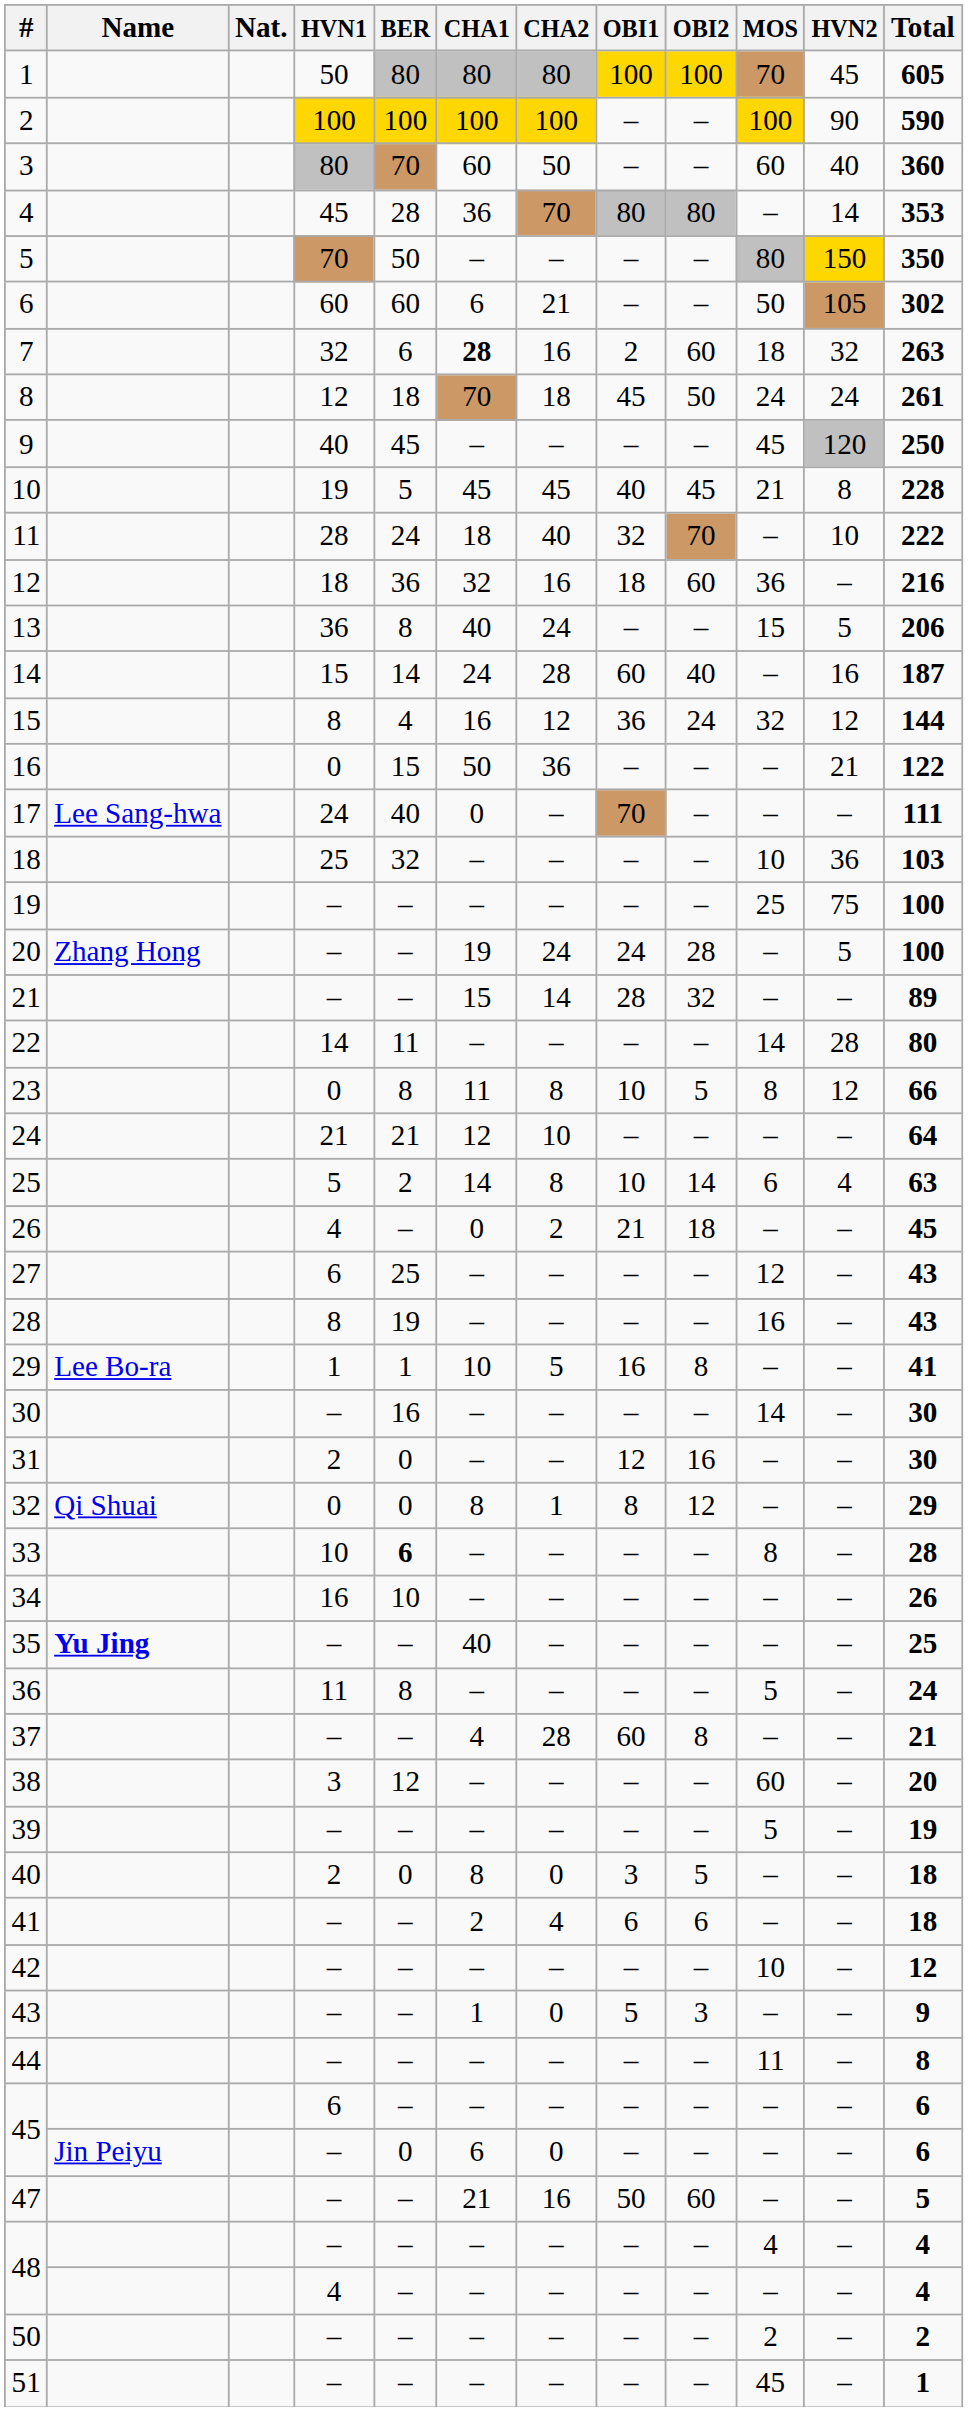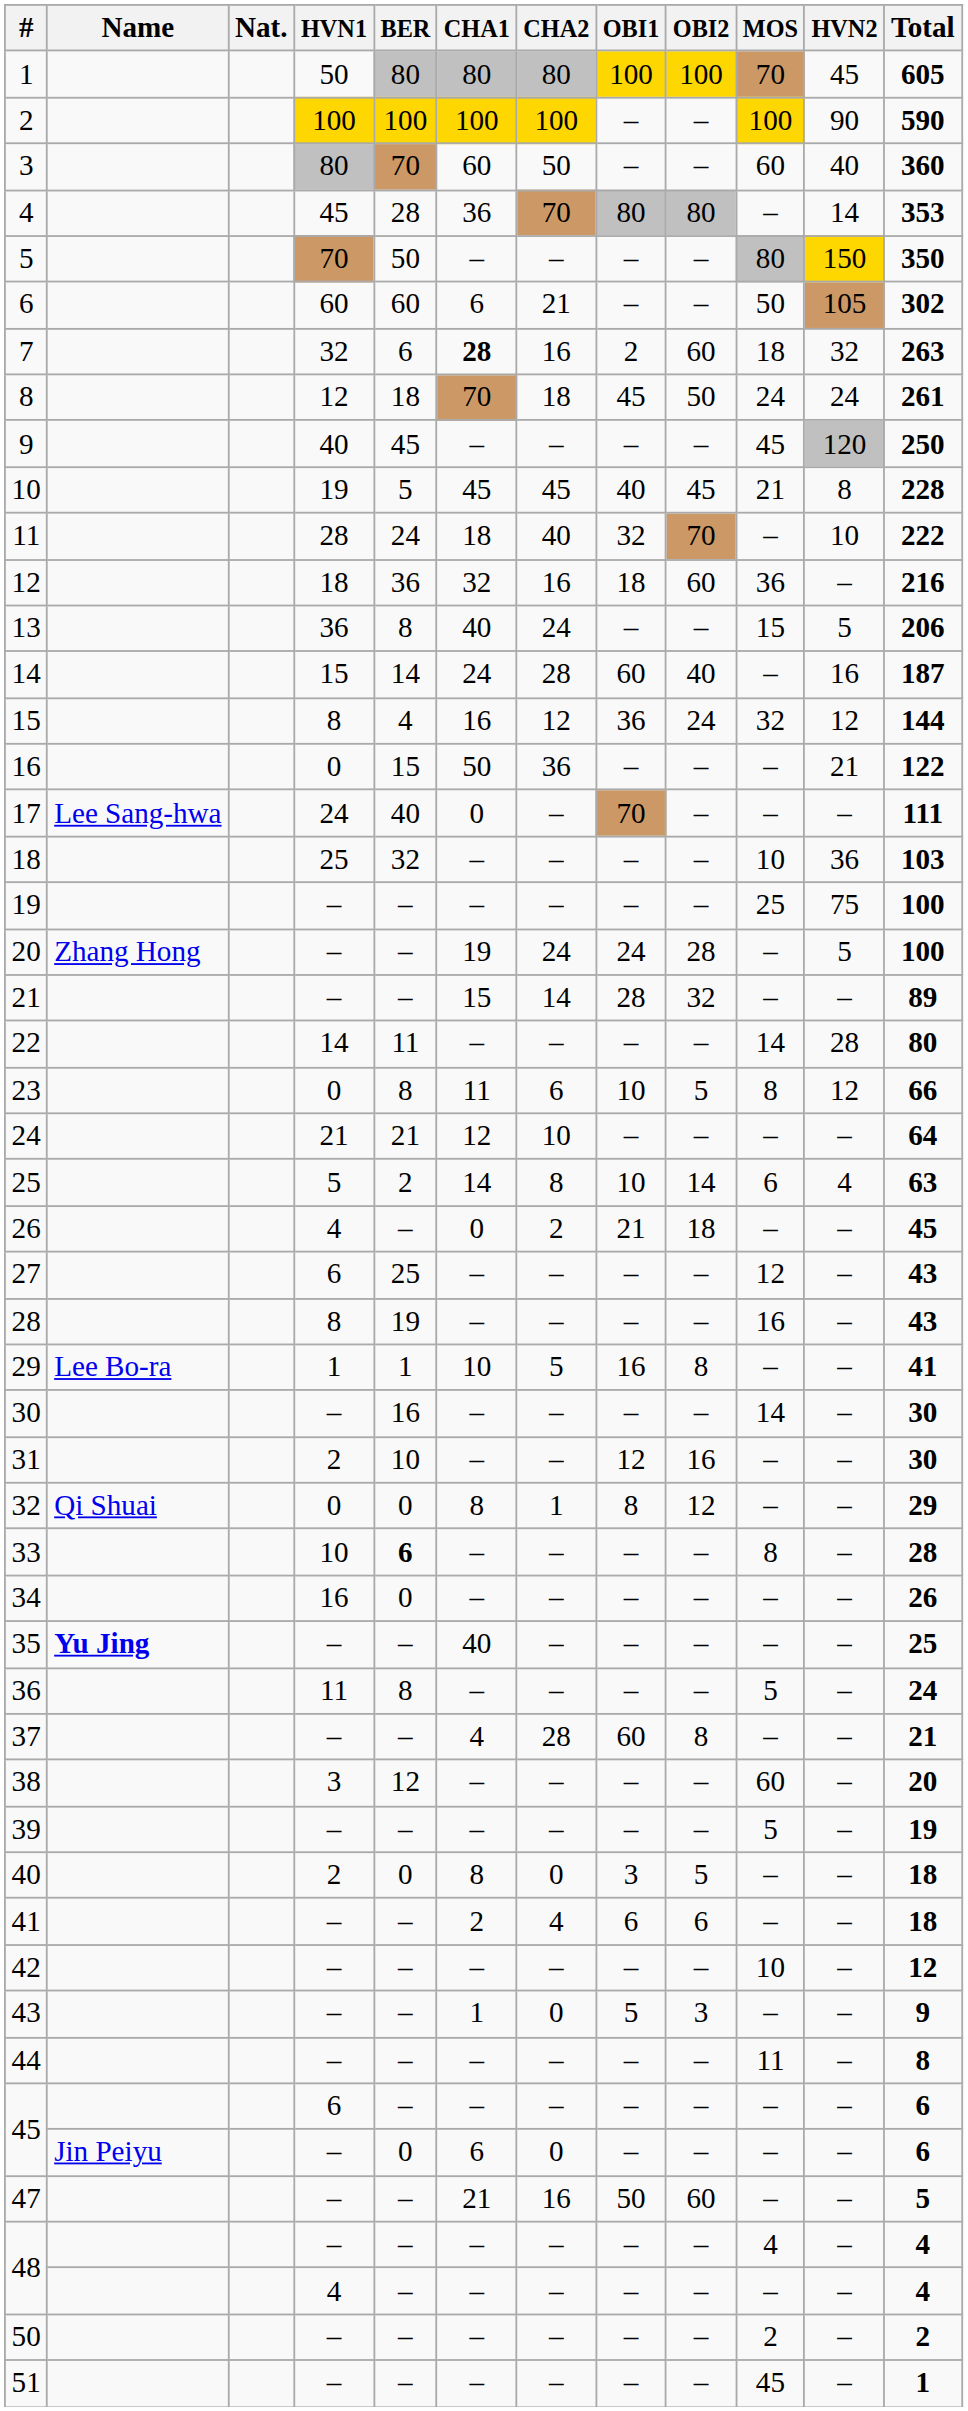 <table class="wikitable sortable" style="text-align:center;">
 <tr>
 <th>#</th>
 <th>Name</th>
 <th>Nat.</th>
 <th><small>HVN1</small></th>
 <th><small>BER</small></th>
 <th><small>CHA1</small></th>
 <th><small>CHA2</small></th>
 <th><small>OBI1</small></th>
 <th><small>OBI2</small></th>
 <th><small>MOS</small></th>
 <th><small>HVN2</small></th>
 <th>Total</th>
 </tr>
 <tr>
 <td>1</td>
 <td align=left></td>
 <td></td>
 <td>50</td>
 <td bgcolor="silver">80</td>
 <td bgcolor="silver">80</td>
 <td bgcolor="silver">80</td>
 <td bgcolor="gold">100</td>
 <td bgcolor="gold">100</td>
 <td bgcolor=CC9966>70</td>
 <td>45</td>
 <td><strong>605</strong></td>
 </tr>
 <tr>
 <td>2</td>
 <td align=left></td>
 <td></td>
 <td bgcolor="gold">100</td>
 <td bgcolor="gold">100</td>
 <td bgcolor="gold">100</td>
 <td bgcolor="gold">100</td>
 <td>–</td>
 <td>–</td>
 <td bgcolor="gold">100</td>
 <td>90</td>
 <td><strong>590</strong></td>
 </tr>
 <tr>
 <td>3</td>
 <td align=left></td>
 <td></td>
 <td bgcolor="silver">80</td>
 <td bgcolor=CC9966>70</td>
 <td>60</td>
 <td>50</td>
 <td>–</td>
 <td>–</td>
 <td>60</td>
 <td>40</td>
 <td><strong>360</strong></td>
 </tr>
 <tr>
 <td>4</td>
 <td align=left></td>
 <td></td>
 <td>45</td>
 <td>28</td>
 <td>36</td>
 <td bgcolor=CC9966>70</td>
 <td bgcolor="silver">80</td>
 <td bgcolor="silver">80</td>
 <td>–</td>
 <td>14</td>
 <td><strong>353</strong></td>
 </tr>
 <tr>
 <td>5</td>
 <td align=left></td>
 <td></td>
 <td bgcolor=CC9966>70</td>
 <td>50</td>
 <td>–</td>
 <td>–</td>
 <td>–</td>
 <td>–</td>
 <td bgcolor="silver">80</td>
 <td bgcolor="gold">150</td>
 <td><strong>350</strong></td>
 </tr>
 <tr>
 <td>6</td>
 <td align=left></td>
 <td></td>
 <td>60</td>
 <td>60</td>
 <td>6</td>
 <td>21</td>
 <td>–</td>
 <td>–</td>
 <td>50</td>
 <td bgcolor=CC9966>105</td>
 <td><strong>302</strong></td>
 </tr>
 <tr>
 <td>7</td>
 <td align=left></td>
 <td></td>
 <td>32</td>
 <td>6</td>
 <td><strong>28</strong></td>
 <td>16</td>
 <td>2</td>
 <td>60</td>
 <td>18</td>
 <td>32</td>
 <td><strong>263</strong></td>
 </tr>
 <tr>
 <td>8</td>
 <td align=left></td>
 <td></td>
 <td>12</td>
 <td>18</td>
 <td bgcolor=CC9966>70</td>
 <td>18</td>
 <td>45</td>
 <td>50</td>
 <td>24</td>
 <td>24</td>
 <td><strong>261</strong></td>
 </tr>
 <tr>
 <td>9</td>
 <td align=left></td>
 <td></td>
 <td>40</td>
 <td>45</td>
 <td>–</td>
 <td>–</td>
 <td>–</td>
 <td>–</td>
 <td>45</td>
 <td bgcolor="silver">120</td>
 <td><strong>250</strong></td>
 </tr>
 <tr>
 <td>10</td>
 <td align=left></td>
 <td></td>
 <td>19</td>
 <td>5</td>
 <td>45</td>
 <td>45</td>
 <td>40</td>
 <td>45</td>
 <td>21</td>
 <td>8</td>
 <td><strong>228</strong></td>
 </tr>
 <tr>
 <td>11</td>
 <td align=left></td>
 <td></td>
 <td>28</td>
 <td>24</td>
 <td>18</td>
 <td>40</td>
 <td>32</td>
 <td bgcolor=CC9966>70</td>
 <td>–</td>
 <td>10</td>
 <td><strong>222</strong></td>
 </tr>
 <tr>
 <td>12</td>
 <td align=left></td>
 <td></td>
 <td>18</td>
 <td>36</td>
 <td>32</td>
 <td>16</td>
 <td>18</td>
 <td>60</td>
 <td>36</td>
 <td>–</td>
 <td><strong>216</strong></td>
 </tr>
 <tr>
 <td>13</td>
 <td align=left></td>
 <td></td>
 <td>36</td>
 <td>8</td>
 <td>40</td>
 <td>24</td>
 <td>–</td>
 <td>–</td>
 <td>15</td>
 <td>5</td>
 <td><strong>206</strong></td>
 </tr>
 <tr>
 <td>14</td>
 <td align=left></td>
 <td></td>
 <td>15</td>
 <td>14</td>
 <td>24</td>
 <td>28</td>
 <td>60</td>
 <td>40</td>
 <td>–</td>
 <td>16</td>
 <td><strong>187</strong></td>
 </tr>
 <tr>
 <td>15</td>
 <td align=left></td>
 <td></td>
 <td>8</td>
 <td>4</td>
 <td>16</td>
 <td>12</td>
 <td>36</td>
 <td>24</td>
 <td>32</td>
 <td>12</td>
 <td><strong>144</strong></td>
 </tr>
 <tr>
 <td>16</td>
 <td align=left></td>
 <td></td>
 <td>0</td>
 <td>15</td>
 <td>50</td>
 <td>36</td>
 <td>–</td>
 <td>–</td>
 <td>–</td>
 <td>21</td>
 <td><strong>122</strong></td>
 </tr>
 <tr>
 <td>17</td>
 <td align=left><a href='#'>Lee Sang-hwa</a></td>
 <td></td>
 <td>24</td>
 <td>40</td>
 <td>0</td>
 <td>–</td>
 <td bgcolor=CC9966>70</td>
 <td>–</td>
 <td>–</td>
 <td>–</td>
 <td><strong>111</strong></td>
 </tr>
 <tr>
 <td>18</td>
 <td align=left></td>
 <td></td>
 <td>25</td>
 <td>32</td>
 <td>–</td>
 <td>–</td>
 <td>–</td>
 <td>–</td>
 <td>10</td>
 <td>36</td>
 <td><strong>103</strong></td>
 </tr>
 <tr>
 <td>19</td>
 <td align=left></td>
 <td></td>
 <td>–</td>
 <td>–</td>
 <td>–</td>
 <td>–</td>
 <td>–</td>
 <td>–</td>
 <td>25</td>
 <td>75</td>
 <td><strong>100</strong></td>
 </tr>
 <tr>
 <td>20</td>
 <td align=left><a href='#'>Zhang Hong</a></td>
 <td></td>
 <td>–</td>
 <td>–</td>
 <td>19</td>
 <td>24</td>
 <td>24</td>
 <td>28</td>
 <td>–</td>
 <td>5</td>
 <td><strong>100</strong></td>
 </tr>
 <tr>
 <td>21</td>
 <td align=left></td>
 <td></td>
 <td>–</td>
 <td>–</td>
 <td>15</td>
 <td>14</td>
 <td>28</td>
 <td>32</td>
 <td>–</td>
 <td>–</td>
 <td><strong>89</strong></td>
 </tr>
 <tr>
 <td>22</td>
 <td align=left></td>
 <td></td>
 <td>14</td>
 <td>11</td>
 <td>–</td>
 <td>–</td>
 <td>–</td>
 <td>–</td>
 <td>14</td>
 <td>28</td>
 <td><strong>80</strong></td>
 </tr>
 <tr>
 <td>23</td>
 <td align=left></td>
 <td></td>
 <td>0</td>
 <td>8</td>
 <td>11</td>
-<td>8</td>
+<td>6</td>
 <td>10</td>
 <td>5</td>
 <td>8</td>
 <td>12</td>
 <td><strong>66</strong></td>
 </tr>
 <tr>
 <td>24</td>
 <td align=left></td>
 <td></td>
 <td>21</td>
 <td>21</td>
 <td>12</td>
 <td>10</td>
 <td>–</td>
 <td>–</td>
 <td>–</td>
 <td>–</td>
 <td><strong>64</strong></td>
 </tr>
 <tr>
 <td>25</td>
 <td align=left></td>
 <td></td>
 <td>5</td>
 <td>2</td>
 <td>14</td>
 <td>8</td>
 <td>10</td>
 <td>14</td>
 <td>6</td>
 <td>4</td>
 <td><strong>63</strong></td>
 </tr>
 <tr>
 <td>26</td>
 <td align=left></td>
 <td></td>
 <td>4</td>
 <td>–</td>
 <td>0</td>
 <td>2</td>
 <td>21</td>
 <td>18</td>
 <td>–</td>
 <td>–</td>
 <td><strong>45</strong></td>
 </tr>
 <tr>
 <td>27</td>
 <td align=left></td>
 <td></td>
 <td>6</td>
 <td>25</td>
 <td>–</td>
 <td>–</td>
 <td>–</td>
 <td>–</td>
 <td>12</td>
 <td>–</td>
 <td><strong>43</strong></td>
 </tr>
 <tr>
 <td>28</td>
 <td align=left></td>
 <td></td>
 <td>8</td>
 <td>19</td>
 <td>–</td>
 <td>–</td>
 <td>–</td>
 <td>–</td>
 <td>16</td>
 <td>–</td>
 <td><strong>43</strong></td>
 </tr>
 <tr>
 <td>29</td>
 <td align=left><a href='#'>Lee Bo-ra</a></td>
 <td></td>
 <td>1</td>
 <td>1</td>
 <td>10</td>
 <td>5</td>
 <td>16</td>
 <td>8</td>
 <td>–</td>
 <td>–</td>
 <td><strong>41</strong></td>
 </tr>
 <tr>
 <td>30</td>
 <td align=left></td>
 <td></td>
 <td>–</td>
 <td>16</td>
 <td>–</td>
 <td>–</td>
 <td>–</td>
 <td>–</td>
 <td>14</td>
 <td>–</td>
 <td><strong>30</strong></td>
 </tr>
 <tr>
 <td>31</td>
 <td align=left></td>
 <td></td>
 <td>2</td>
-<td>0</td>
+<td>10</td>
 <td>–</td>
 <td>–</td>
 <td>12</td>
 <td>16</td>
 <td>–</td>
 <td>–</td>
 <td><strong>30</strong></td>
 </tr>
 <tr>
 <td>32</td>
 <td align=left><a href='#'>Qi Shuai</a></td>
 <td></td>
 <td>0</td>
 <td>0</td>
 <td>8</td>
 <td>1</td>
 <td>8</td>
 <td>12</td>
 <td>–</td>
 <td>–</td>
 <td><strong>29</strong></td>
 </tr>
 <tr>
 <td>33</td>
 <td align=left></td>
 <td></td>
 <td>10</td>
 <td><strong>6</strong></td>
 <td>–</td>
 <td>–</td>
 <td>–</td>
 <td>–</td>
 <td>8</td>
 <td>–</td>
 <td><strong>28</strong></td>
 </tr>
 <tr>
 <td>34</td>
 <td align=left></td>
 <td></td>
 <td>16</td>
-<td>10</td>
+<td>0</td>
 <td>–</td>
 <td>–</td>
 <td>–</td>
 <td>–</td>
 <td>–</td>
 <td>–</td>
 <td><strong>26</strong></td>
 </tr>
 <tr>
 <td>35</td>
 <td align=left><strong><a href='#'>Yu Jing</a></strong></td>
 <td></td>
 <td>–</td>
 <td>–</td>
 <td>40</td>
 <td>–</td>
 <td>–</td>
 <td>–</td>
 <td>–</td>
 <td>–</td>
 <td><strong>25</strong></td>
 </tr>
 <tr>
 <td>36</td>
 <td align=left></td>
 <td></td>
 <td>11</td>
 <td>8</td>
 <td>–</td>
 <td>–</td>
 <td>–</td>
 <td>–</td>
 <td>5</td>
 <td>–</td>
 <td><strong>24</strong></td>
 </tr>
 <tr>
 <td>37</td>
 <td align=left></td>
 <td></td>
 <td>–</td>
 <td>–</td>
 <td>4</td>
 <td>28</td>
 <td>60</td>
 <td>8</td>
 <td>–</td>
 <td>–</td>
 <td><strong>21</strong></td>
 </tr>
 <tr>
 <td>38</td>
 <td align=left></td>
 <td></td>
 <td>3</td>
 <td>12</td>
 <td>–</td>
 <td>–</td>
 <td>–</td>
 <td>–</td>
 <td>60</td>
 <td>–</td>
 <td><strong>20</strong></td>
 </tr>
 <tr>
 <td>39</td>
 <td align=left></td>
 <td></td>
 <td>–</td>
 <td>–</td>
 <td>–</td>
 <td>–</td>
 <td>–</td>
 <td>–</td>
 <td>5</td>
 <td>–</td>
 <td><strong>19</strong></td>
 </tr>
 <tr>
 <td>40</td>
 <td align=left></td>
 <td></td>
 <td>2</td>
 <td>0</td>
 <td>8</td>
 <td>0</td>
 <td>3</td>
 <td>5</td>
 <td>–</td>
 <td>–</td>
 <td><strong>18</strong></td>
 </tr>
 <tr>
 <td>41</td>
 <td align=left></td>
 <td></td>
 <td>–</td>
 <td>–</td>
 <td>2</td>
 <td>4</td>
 <td>6</td>
 <td>6</td>
 <td>–</td>
 <td>–</td>
 <td><strong>18</strong></td>
 </tr>
 <tr>
 <td>42</td>
 <td align=left></td>
 <td></td>
 <td>–</td>
 <td>–</td>
 <td>–</td>
 <td>–</td>
 <td>–</td>
 <td>–</td>
 <td>10</td>
 <td>–</td>
 <td><strong>12</strong></td>
 </tr>
 <tr>
 <td>43</td>
 <td align=left></td>
 <td></td>
 <td>–</td>
 <td>–</td>
 <td>1</td>
 <td>0</td>
 <td>5</td>
 <td>3</td>
 <td>–</td>
 <td>–</td>
 <td><strong>9</strong></td>
 </tr>
 <tr>
 <td>44</td>
 <td align=left></td>
 <td></td>
 <td>–</td>
 <td>–</td>
 <td>–</td>
 <td>–</td>
 <td>–</td>
 <td>–</td>
 <td>11</td>
 <td>–</td>
 <td><strong>8</strong></td>
 </tr>
 <tr>
 <td rowspan=2>45</td>
 <td align=left></td>
 <td></td>
 <td>6</td>
 <td>–</td>
 <td>–</td>
 <td>–</td>
 <td>–</td>
 <td>–</td>
 <td>–</td>
 <td>–</td>
 <td><strong>6</strong></td>
 </tr>
 <tr>
 <td align=left><a href='#'>Jin Peiyu</a></td>
 <td></td>
 <td>–</td>
 <td>0</td>
 <td>6</td>
 <td>0</td>
 <td>–</td>
 <td>–</td>
 <td>–</td>
 <td>–</td>
 <td><strong>6</strong></td>
 </tr>
 <tr>
 <td>47</td>
 <td align=left></td>
 <td></td>
 <td>–</td>
 <td>–</td>
 <td>21</td>
 <td>16</td>
 <td>50</td>
 <td>60</td>
 <td>–</td>
 <td>–</td>
 <td><strong>5</strong></td>
 </tr>
 <tr>
 <td rowspan=2>48</td>
 <td align=left></td>
 <td></td>
 <td>–</td>
 <td>–</td>
 <td>–</td>
 <td>–</td>
 <td>–</td>
 <td>–</td>
 <td>4</td>
 <td>–</td>
 <td><strong>4</strong></td>
 </tr>
 <tr>
 <td align=left></td>
 <td></td>
 <td>4</td>
 <td>–</td>
 <td>–</td>
 <td>–</td>
 <td>–</td>
 <td>–</td>
 <td>–</td>
 <td>–</td>
 <td><strong>4</strong></td>
 </tr>
 <tr>
 <td>50</td>
 <td align=left></td>
 <td></td>
 <td>–</td>
 <td>–</td>
 <td>–</td>
 <td>–</td>
 <td>–</td>
 <td>–</td>
 <td>2</td>
 <td>–</td>
 <td><strong>2</strong></td>
 </tr>
 <tr>
 <td>51</td>
 <td align=left></td>
 <td></td>
 <td>–</td>
 <td>–</td>
 <td>–</td>
 <td>–</td>
 <td>–</td>
 <td>–</td>
 <td>45</td>
 <td>–</td>
 <td><strong>1</strong></td>
 </tr>
 </table>
